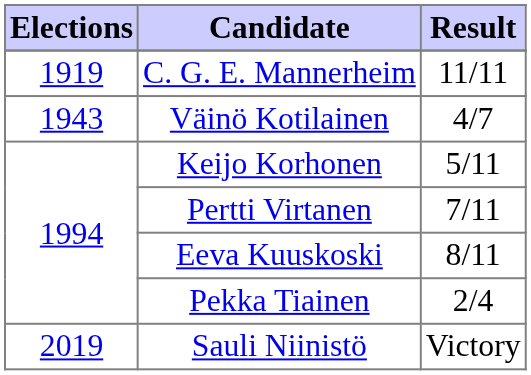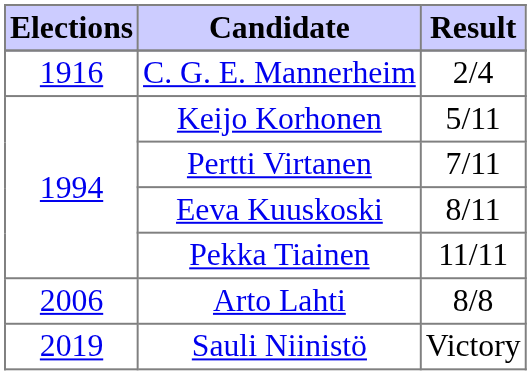 <table class="toccolours" border=1 cellspacing=0 cellpadding=2 style="text-align:center; border-collapse:collapse;">
 <tr style="background:#ccccff">
 <th>Elections</th>
 <th>Candidate</th>
 <th>Result</th>
 </tr>
 <tr style="background:#ccccff">
 </tr>
 <tr>
-<td><a href='#'>1919</a></td>
+<td><a href='#'>1916</a></td>
 <td><a href='#'>C. G. E. Mannerheim</a></td>
-<td>11/11</td>
-</tr>
-<tr>
-<td><a href='#'>1943</a></td>
-<td rowspan=1><a href='#'>Väinö Kotilainen</a></td>
-<td>4/7</td>
+<td>2/4</td>
 </tr>
 <tr>
 <td rowspan=4><a href='#'>1994</a></td>
 <td><a href='#'>Keijo Korhonen</a></td>
 <td>5/11</td>
 </tr>
 <tr>
 <td><a href='#'>Pertti Virtanen</a></td>
 <td>7/11</td>
 </tr>
 <tr>
 <td><a href='#'>Eeva Kuuskoski</a></td>
 <td>8/11</td>
 </tr>
 <tr>
 <td><a href='#'>Pekka Tiainen</a></td>
-<td>2/4</td>
+<td>11/11</td>
+</tr>
+<tr>
+<td><a href='#'>2006</a></td>
+<td><a href='#'>Arto Lahti</a></td>
+<td>8/8</td>
 </tr>
 <tr>
 <td><a href='#'>2019</a></td>
 <td><a href='#'>Sauli Niinistö</a></td>
 <td>Victory</td>
 </tr>
 </table>
